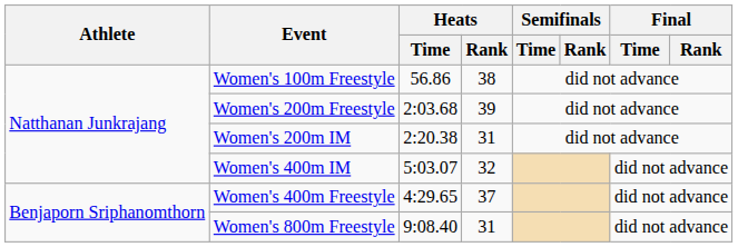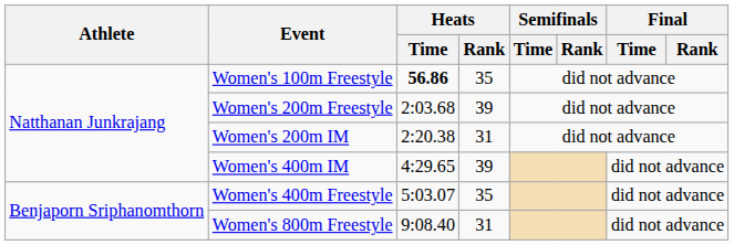 <table class=wikitable style="font-size:90%">
 <tr>
 <th rowspan="2">Athlete</th>
 <th rowspan="2">Event</th>
 <th colspan="2">Heats</th>
 <th colspan="2">Semifinals</th>
 <th colspan="2">Final</th>
 </tr>
 <tr>
 <th>Time</th>
 <th>Rank</th>
 <th>Time</th>
 <th>Rank</th>
 <th>Time</th>
 <th>Rank</th>
 </tr>
 <tr>
 <td rowspan="4"><a href='#'>Natthanan Junkrajang</a></td>
 <td><a href='#'>Women's 100m Freestyle</a></td>
-<td align=center>56.86</td>
-<td align=center>38</td>
+<td align=center><strong>56.86</strong></td>
+<td align=center>35</td>
 <td align=center colspan=4>did not advance</td>
 </tr>
 <tr>
 <td><a href='#'>Women's 200m Freestyle</a></td>
 <td align=center>2:03.68</td>
 <td align=center>39</td>
 <td align=center colspan=4>did not advance</td>
 </tr>
 <tr>
 <td><a href='#'>Women's 200m IM</a></td>
 <td align=center>2:20.38</td>
 <td align=center>31</td>
 <td align=center colspan=4>did not advance</td>
 </tr>
 <tr>
 <td><a href='#'>Women's 400m IM</a></td>
-<td align=center>5:03.07</td>
-<td align=center>32</td>
+<td align=center>4:29.65</td>
+<td align=center>39</td>
 <td colspan= 2 bgcolor="wheat"></td>
 <td align=center colspan=2>did not advance</td>
 </tr>
 <tr>
 <td rowspan="2"><a href='#'>Benjaporn Sriphanomthorn</a></td>
 <td><a href='#'>Women's 400m Freestyle</a></td>
-<td align=center>4:29.65</td>
-<td align=center>37</td>
+<td align=center>5:03.07</td>
+<td align=center>35</td>
 <td colspan= 2 bgcolor="wheat"></td>
 <td align=center colspan=2>did not advance</td>
 </tr>
 <tr>
 <td><a href='#'>Women's 800m Freestyle</a></td>
 <td align=center>9:08.40</td>
 <td align=center>31</td>
 <td colspan= 2 bgcolor="wheat"></td>
 <td align=center colspan=2>did not advance</td>
 </tr>
 </table>
